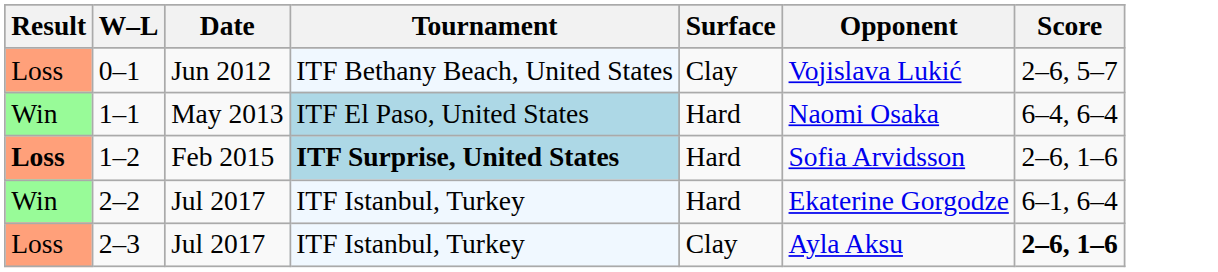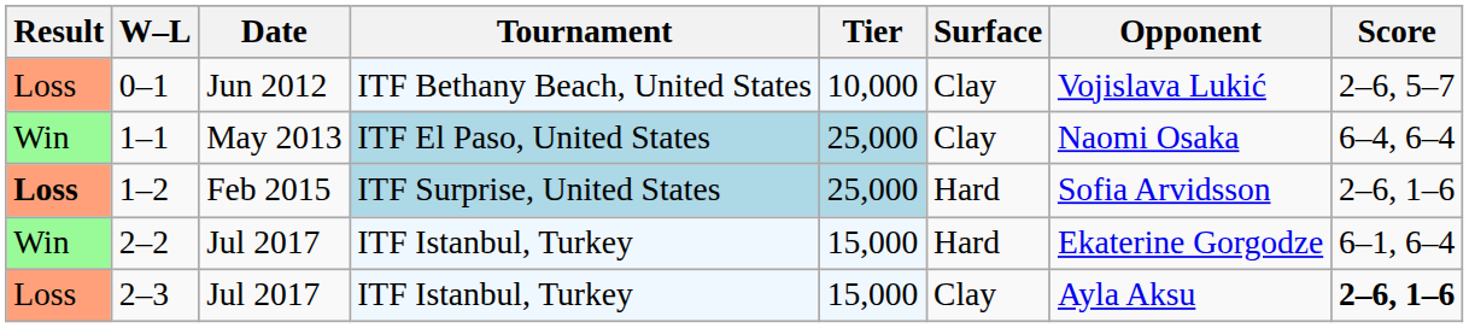 <table class="sortable wikitable">
 <tr>
 <th>Result</th>
 <th class="unsortable">W–L</th>
 <th>Date</th>
 <th>Tournament</th>
+<th>Tier</th>
 <th>Surface</th>
 <th>Opponent</th>
 <th class="unsortable">Score</th>
 </tr>
 <tr>
 <td style="background:#ffa07a;">Loss</td>
 <td>0–1</td>
 <td>Jun 2012</td>
 <td style="background:#f0f8ff;">ITF Bethany Beach, United States</td>
+<td style="background:#f0f8ff;">10,000</td>
 <td>Clay</td>
 <td> <a href='#'>Vojislava Lukić</a></td>
 <td>2–6, 5–7</td>
 </tr>
 <tr>
 <td style="background:#98fb98;">Win</td>
 <td>1–1</td>
 <td>May 2013</td>
 <td style="background:lightblue;">ITF El Paso, United States</td>
-<td>Hard</td>
+<td style="background:lightblue;">25,000</td>
+<td>Clay</td>
 <td> <a href='#'>Naomi Osaka</a></td>
 <td>6–4, 6–4</td>
 </tr>
 <tr>
 <td style="background:#ffa07a;"><strong>Loss</strong></td>
 <td>1–2</td>
 <td>Feb 2015</td>
-<td style="background:lightblue;"><strong>ITF Surprise, United States</strong></td>
+<td style="background:lightblue;">ITF Surprise, United States</td>
+<td style="background:lightblue;">25,000</td>
 <td>Hard</td>
 <td> <a href='#'>Sofia Arvidsson</a></td>
 <td>2–6, 1–6</td>
 </tr>
 <tr>
 <td style="background:#98fb98;">Win</td>
 <td>2–2</td>
 <td>Jul 2017</td>
 <td style="background:#f0f8ff;">ITF Istanbul, Turkey</td>
+<td style="background:#f0f8ff;">15,000</td>
 <td>Hard</td>
 <td> <a href='#'>Ekaterine Gorgodze</a></td>
 <td>6–1, 6–4</td>
 </tr>
 <tr>
 <td style="background:#ffa07a;">Loss</td>
 <td>2–3</td>
 <td>Jul 2017</td>
 <td style="background:#f0f8ff;">ITF Istanbul, Turkey</td>
+<td style="background:#f0f8ff;">15,000</td>
 <td>Clay</td>
 <td> <a href='#'>Ayla Aksu</a></td>
 <td><strong>2–6, 1–6</strong></td>
 </tr>
 </table>
